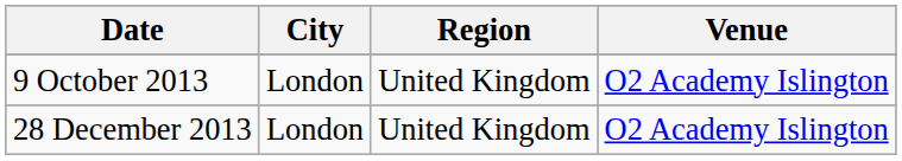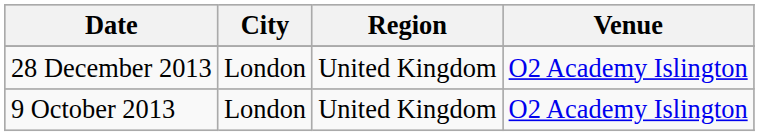 <table class="wikitable">
 <tr>
 <th>Date</th>
 <th>City</th>
 <th>Region</th>
 <th>Venue</th>
 </tr>
 <tr>
 </tr>
+<tr>
+<td>28 December 2013</td>
+<td>London</td>
+<td>United Kingdom</td>
+<td><a href='#'>O2 Academy Islington</a></td>
+</tr>
 <tr sold out live shows>
 <td>9 October 2013</td>
 <td>London</td>
 <td>United Kingdom</td>
 <td><a href='#'>O2 Academy Islington</a></td>
 </tr>
-<tr>
-<td>28 December 2013</td>
-<td>London</td>
-<td>United Kingdom</td>
-<td><a href='#'>O2 Academy Islington</a></td>
-</tr>
 </table>
